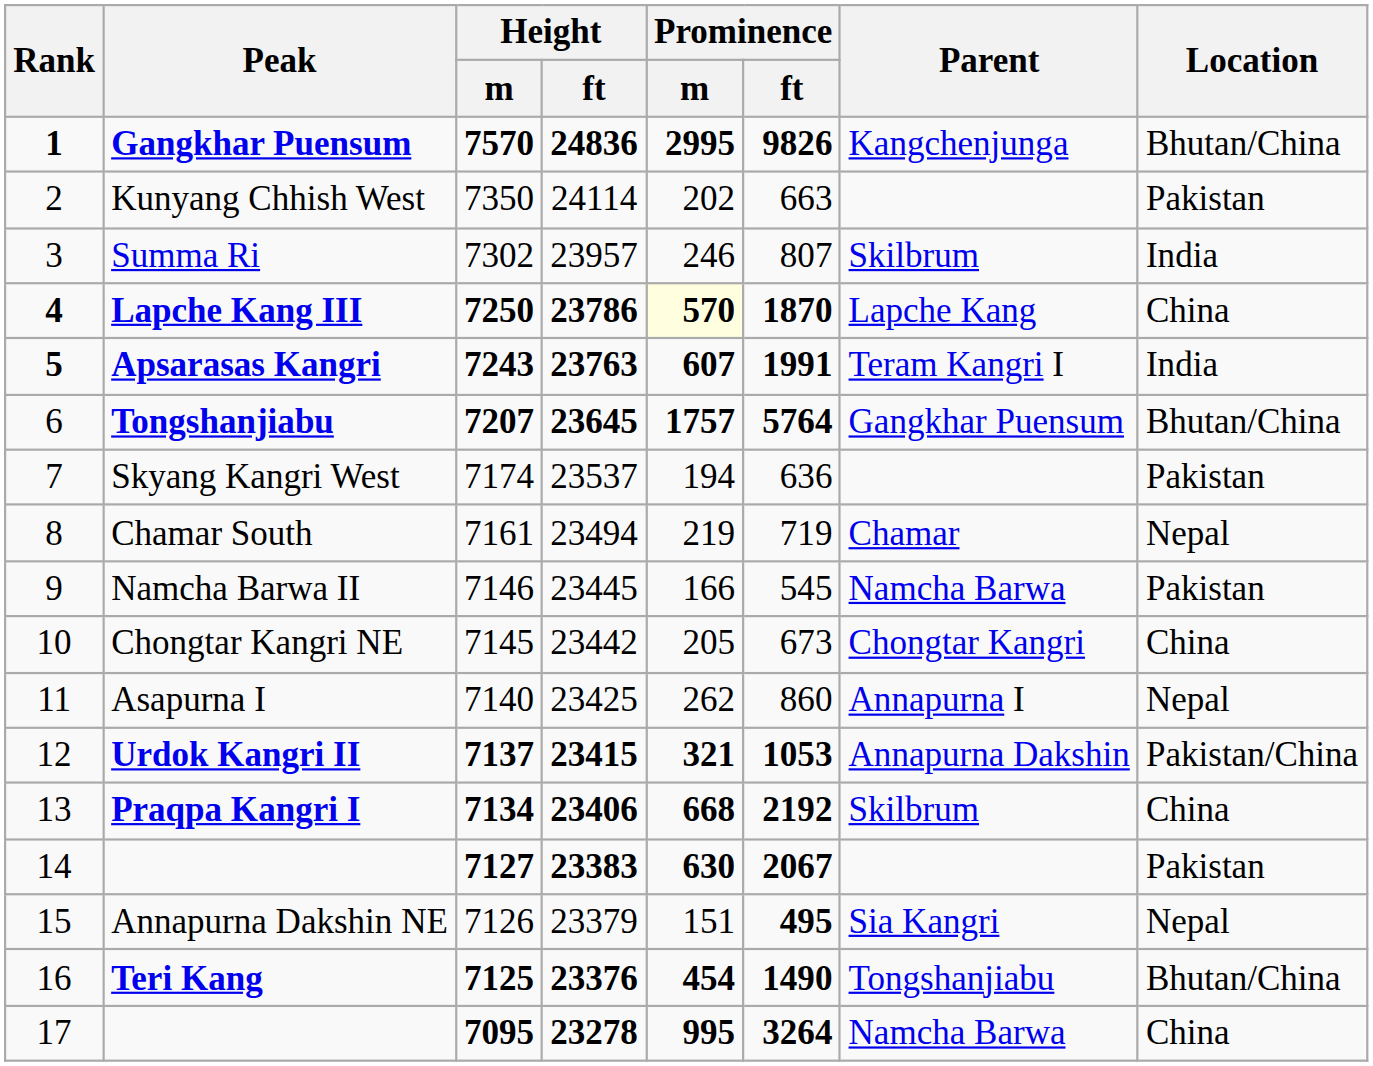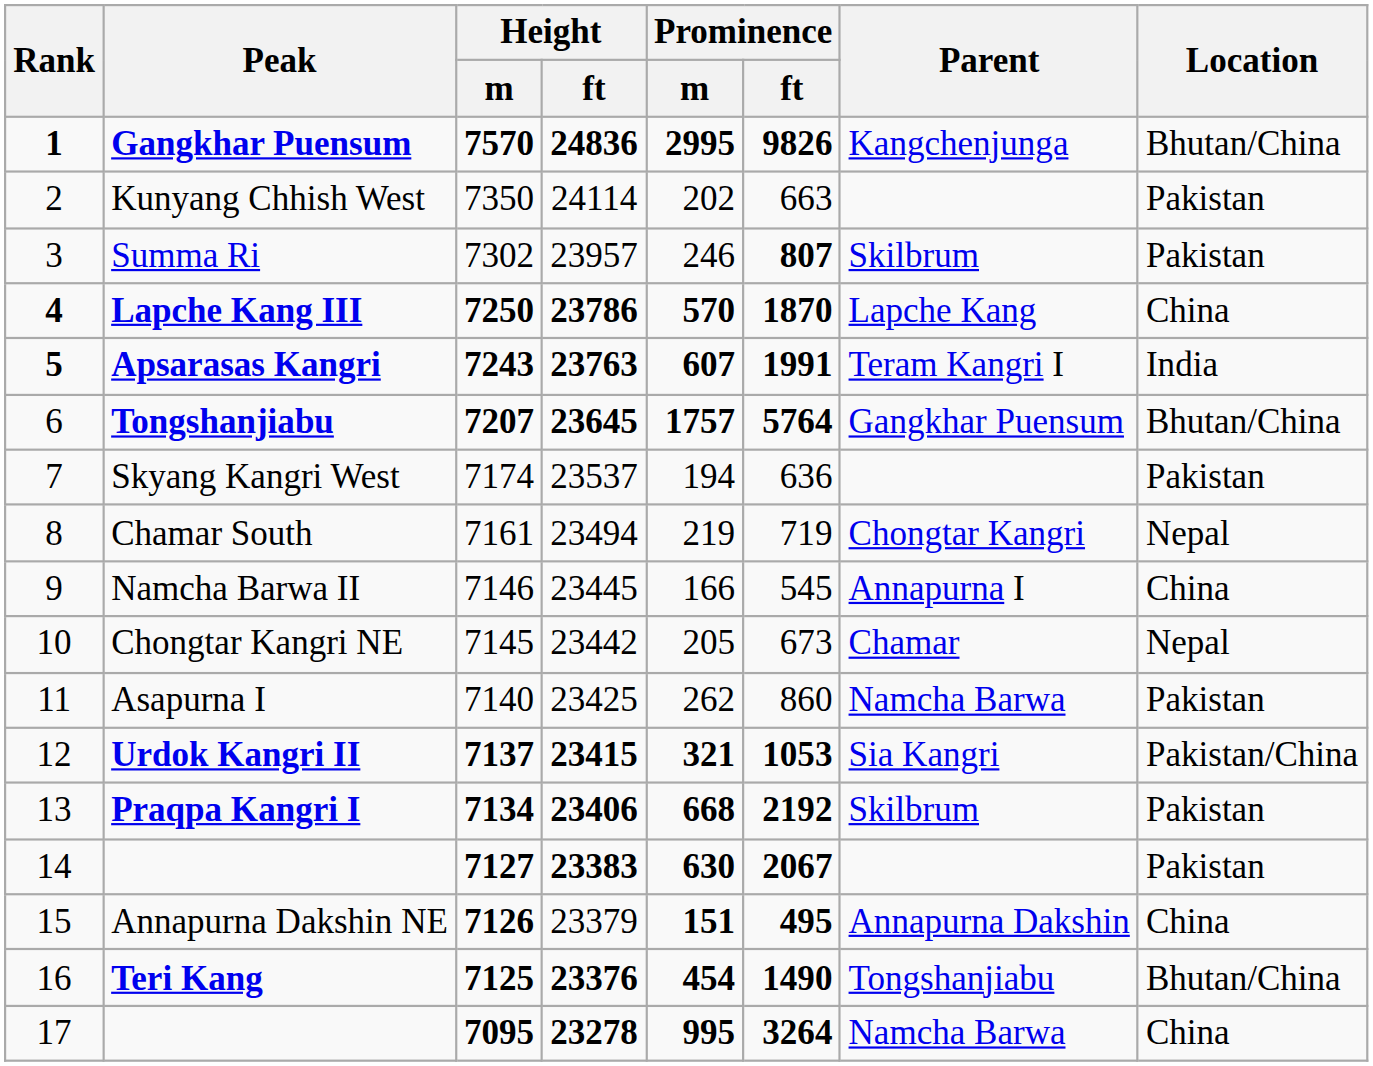 <table class="wikitable sortable">
 <tr>
 <th rowspan="2">Rank</th>
 <th rowspan="2">Peak</th>
 <th colspan="2">Height</th>
 <th colspan="2">Prominence</th>
 <th rowspan="2">Parent</th>
 <th rowspan="2">Location</th>
 </tr>
 <tr>
 <th>m</th>
 <th>ft</th>
 <th>m</th>
 <th>ft</th>
 </tr>
 <tr>
 <td align=center><strong>1</strong></td>
 <td><strong><a href='#'>Gangkhar Puensum</a></strong></td>
 <td align=center><strong>7570</strong></td>
 <td align=center><strong>24836</strong></td>
 <td align=right><strong>2995</strong></td>
 <td align=right><strong>9826</strong></td>
 <td><a href='#'>Kangchenjunga</a></td>
 <td>Bhutan/China</td>
 </tr>
 <tr>
 <td align="center">2</td>
 <td>Kunyang Chhish West</td>
 <td align="center">7350</td>
 <td align="center">24114</td>
 <td align="right">202</td>
 <td align="right">663</td>
 <td></td>
 <td>Pakistan</td>
 </tr>
 <tr>
 <td align="center">3</td>
 <td><a href='#'>Summa Ri</a></td>
 <td align="center">7302</td>
 <td align="center">23957</td>
 <td align="right">246</td>
-<td align="right">807</td>
+<td align="right"><strong>807</strong></td>
 <td><a href='#'>Skilbrum</a></td>
-<td>India</td>
+<td>Pakistan</td>
 </tr>
 <tr>
 <td align="center"><strong>4</strong></td>
 <td><strong><a href='#'>Lapche Kang III</a></strong></td>
 <td align="center"><strong>7250</strong></td>
 <td align="center"><strong>23786</strong></td>
-<td align="right" style="background: lightyellow;"><strong>570</strong></td>
+<td align="right"><strong>570</strong></td>
 <td align="right"><strong>1870</strong></td>
 <td><a href='#'>Lapche Kang</a></td>
 <td>China</td>
 </tr>
 <tr>
 <td align="center"><strong>5</strong></td>
 <td><strong><a href='#'>Apsarasas Kangri</a></strong></td>
 <td align="center"><strong>7243</strong></td>
 <td align="center"><strong>23763</strong></td>
 <td align="right"><strong>607</strong></td>
 <td align="right"><strong>1991</strong></td>
 <td><a href='#'>Teram Kangri</a> I</td>
 <td>India</td>
 </tr>
 <tr>
 <td align="center">6</td>
 <td><strong><a href='#'>Tongshanjiabu</a></strong></td>
 <td align="center"><strong>7207</strong></td>
 <td align="center"><strong>23645</strong></td>
 <td align="right"><strong>1757</strong></td>
 <td align="right"><strong>5764</strong></td>
 <td><a href='#'>Gangkhar Puensum</a></td>
 <td>Bhutan/China</td>
 </tr>
 <tr>
 <td align="center">7</td>
 <td>Skyang Kangri West</td>
 <td align="center">7174</td>
 <td align="center">23537</td>
 <td align="right">194</td>
 <td align="right">636</td>
 <td></td>
 <td>Pakistan</td>
 </tr>
 <tr>
 <td align="center">8</td>
 <td>Chamar South</td>
 <td align="center">7161</td>
 <td align="center">23494</td>
 <td align="right">219</td>
 <td align="right">719</td>
-<td><a href='#'>Chamar</a></td>
+<td><a href='#'>Chongtar Kangri</a></td>
 <td>Nepal</td>
 </tr>
 <tr>
 <td align="center">9</td>
 <td>Namcha Barwa II</td>
 <td align="center">7146</td>
 <td align="center">23445</td>
 <td align="right">166</td>
 <td align="right">545</td>
-<td><a href='#'>Namcha Barwa</a></td>
-<td>Pakistan</td>
+<td><a href='#'>Annapurna</a> I</td>
+<td>China</td>
 </tr>
 <tr>
 <td align="center">10</td>
 <td>Chongtar Kangri NE</td>
 <td align="center">7145</td>
 <td align="center">23442</td>
 <td align="right">205</td>
 <td align="right">673</td>
-<td><a href='#'>Chongtar Kangri</a></td>
-<td>China</td>
+<td><a href='#'>Chamar</a></td>
+<td>Nepal</td>
 </tr>
 <tr>
 <td align="center">11</td>
 <td>Asapurna I</td>
 <td align="center">7140</td>
 <td align="center">23425</td>
 <td align="right">262</td>
 <td align="right">860</td>
-<td><a href='#'>Annapurna</a> I</td>
-<td>Nepal</td>
+<td><a href='#'>Namcha Barwa</a></td>
+<td>Pakistan</td>
 </tr>
 <tr>
 <td align="center">12</td>
 <td><strong><a href='#'>Urdok Kangri II</a></strong></td>
 <td align="center"><strong>7137</strong></td>
 <td align="center"><strong>23415</strong></td>
 <td align="right"><strong>321</strong></td>
 <td align="right"><strong>1053</strong></td>
-<td><a href='#'>Annapurna Dakshin</a></td>
+<td><a href='#'>Sia Kangri</a></td>
 <td>Pakistan/China</td>
 </tr>
 <tr>
 <td align="center">13</td>
 <td><a href='#'><strong>Praqpa Kangri I</strong></a></td>
 <td align="center"><strong>7134</strong></td>
 <td align="center"><strong>23406</strong></td>
 <td align="right"><strong>668</strong></td>
 <td align="right"><strong>2192</strong></td>
 <td><a href='#'>Skilbrum</a></td>
-<td>China</td>
+<td>Pakistan</td>
 </tr>
 <tr>
 <td align="center">14</td>
 <td></td>
 <td align="center"><strong>7127</strong></td>
 <td align="center"><strong>23383</strong></td>
 <td align="right"><strong>630</strong></td>
 <td align="right"><strong>2067</strong></td>
 <td></td>
 <td>Pakistan</td>
 </tr>
 <tr>
 <td align="center">15</td>
 <td>Annapurna Dakshin NE</td>
-<td align="center">7126</td>
+<td align="center"><strong>7126</strong></td>
 <td align="center">23379</td>
-<td align="right">151</td>
+<td align="right"><strong>151</strong></td>
 <td align="right"><strong>495</strong></td>
-<td><a href='#'>Sia Kangri</a></td>
-<td>Nepal</td>
+<td><a href='#'>Annapurna Dakshin</a></td>
+<td>China</td>
 </tr>
 <tr>
 <td align="center">16</td>
 <td><strong><a href='#'>Teri Kang</a></strong></td>
 <td align="center"><strong>7125</strong></td>
 <td align="center"><strong>23376</strong></td>
 <td align="right"><strong>454</strong></td>
 <td align="right"><strong>1490</strong></td>
 <td><a href='#'>Tongshanjiabu</a></td>
 <td>Bhutan/China</td>
 </tr>
 <tr>
 <td align="center">17</td>
 <td><strong></strong></td>
 <td align="center"><strong>7095</strong></td>
 <td align="center"><strong>23278</strong></td>
 <td align="right"><strong>995</strong></td>
 <td align="right"><strong>3264</strong></td>
 <td><a href='#'>Namcha Barwa</a></td>
 <td>China</td>
 </tr>
 </table>
